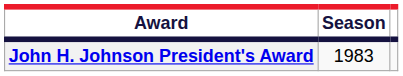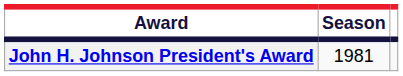 <table class="wikitable sortable plainrowheaders" style="text-align:center">
 <tr>
 <th scope="col" style="background-color:#ffffff; border-top:#EC1B2B 5px solid; border-bottom:#151240 5px solid; color:#151240">Award</th>
 <th scope="col" style="background-color:#ffffff; border-top:#EC1B2B 5px solid; border-bottom:#151240 5px solid; color:#151240">Season</th>
 <th class="unsortable" scope="col" style="background-color:#ffffff; border-top:#EC1B2B 5px solid; border-bottom:#151240 5px solid; color:#151240"></th>
 </tr>
 <tr>
 <th scope="row" style="text-align:center"><a href='#'>John H. Johnson President's Award</a></th>
-<td>1983</td>
+<td>1981</td>
 <td></td>
 </tr>
 </table>
